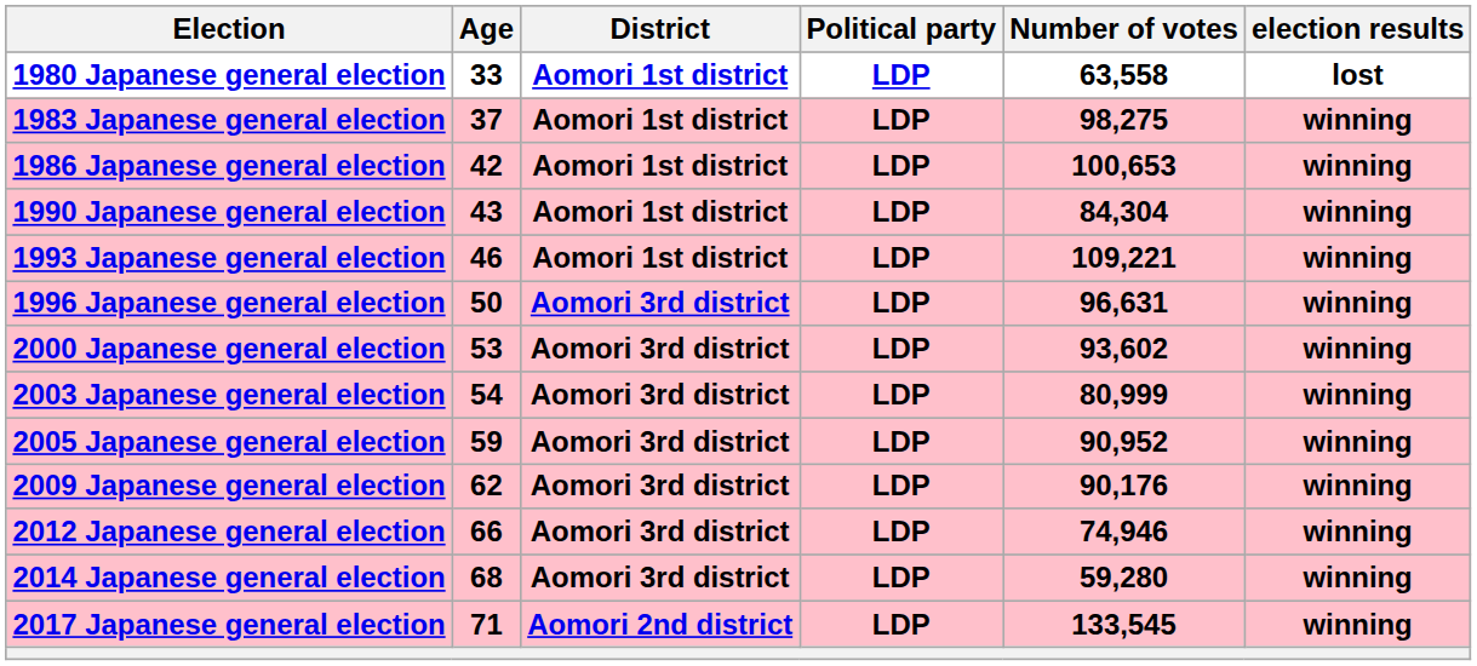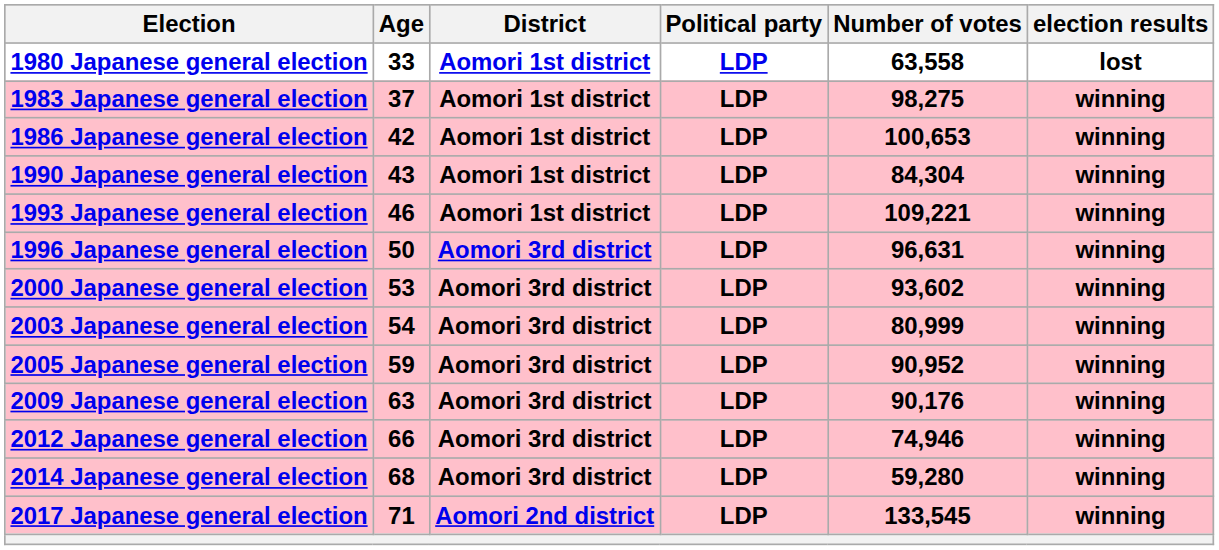 <table class="wikitable" style="text-align:center; font-size:90%">
 <tr>
 <th>Election</th>
 <th>Age</th>
 <th>District</th>
 <th>Political party</th>
 <th>Number of votes</th>
 <th>election results</th>
 </tr>
 <tr>
 <td style="background:white;"><strong><a href='#'>1980 Japanese general election</a></strong></td>
 <td style="background:white;"><strong>33</strong></td>
 <td style="background:white;"><a href='#'><strong>Aomori 1st district</strong></a></td>
 <td style="background:white;"><strong><a href='#'>LDP</a></strong></td>
 <td style="background:white;"><strong>63,558</strong></td>
 <td style="background:white;"><strong>lost</strong></td>
 </tr>
 <tr>
 <td style="background:Pink;"><strong><a href='#'>1983 Japanese general election</a></strong></td>
 <td style="background:Pink;"><strong>37</strong></td>
 <td style="background:Pink;"><strong>Aomori 1st district</strong></td>
 <td style="background:Pink;"><strong>LDP</strong></td>
 <td style="background:Pink;"><strong>98,275</strong></td>
 <td style="background:Pink;"><strong>winning</strong></td>
 </tr>
 <tr>
 <td style="background:Pink;"><strong><a href='#'>1986 Japanese general election</a></strong></td>
 <td style="background:Pink;"><strong>42</strong></td>
 <td style="background:Pink;"><strong>Aomori 1st district</strong></td>
 <td style="background:Pink;"><strong>LDP</strong></td>
 <td style="background:Pink;"><strong>100,653</strong></td>
 <td style="background:Pink;"><strong>winning</strong></td>
 </tr>
 <tr>
 <td style="background:Pink;"><strong><a href='#'>1990 Japanese general election</a></strong></td>
 <td style="background:Pink;"><strong>43</strong></td>
 <td style="background:Pink;"><strong>Aomori 1st district</strong></td>
 <td style="background:Pink;"><strong>LDP</strong></td>
 <td style="background:Pink;"><strong>84,304</strong></td>
 <td style="background:Pink;"><strong>winning</strong></td>
 </tr>
 <tr>
 <td style="background:Pink;"><strong><a href='#'>1993 Japanese general election</a></strong></td>
 <td style="background:Pink;"><strong>46</strong></td>
 <td style="background:Pink;"><strong>Aomori 1st district</strong></td>
 <td style="background:Pink;"><strong>LDP</strong></td>
 <td style="background:Pink;"><strong>109,221</strong></td>
 <td style="background:Pink;"><strong>winning</strong></td>
 </tr>
 <tr>
 <td style="background:Pink;"><strong><a href='#'>1996 Japanese general election</a></strong></td>
 <td style="background:Pink;"><strong>50</strong></td>
 <td style="background:Pink;"><strong><a href='#'>Aomori 3rd district</a></strong></td>
 <td style="background:Pink;"><strong>LDP</strong></td>
 <td style="background:Pink;"><strong>96,631</strong></td>
 <td style="background:Pink;"><strong>winning</strong></td>
 </tr>
 <tr>
 <td style="background:Pink;"><strong><a href='#'>2000 Japanese general election</a></strong></td>
 <td style="background:Pink;"><strong>53</strong></td>
 <td style="background:Pink;"><strong>Aomori 3rd district</strong></td>
 <td style="background:Pink;"><strong>LDP</strong></td>
 <td style="background:Pink;"><strong>93,602</strong></td>
 <td style="background:Pink;"><strong>winning</strong></td>
 </tr>
 <tr>
 <td style="background:Pink;"><strong><a href='#'>2003 Japanese general election</a></strong></td>
 <td style="background:Pink;"><strong>54</strong></td>
 <td style="background:Pink;"><strong>Aomori 3rd district</strong></td>
 <td style="background:Pink;"><strong>LDP</strong></td>
 <td style="background:Pink;"><strong>80,999</strong></td>
 <td style="background:Pink;"><strong>winning</strong></td>
 </tr>
 <tr>
 <td style="background:Pink;"><strong><a href='#'>2005 Japanese general election</a></strong></td>
 <td style="background:Pink;"><strong>59</strong></td>
 <td style="background:Pink;"><strong>Aomori 3rd district</strong></td>
 <td style="background:Pink;"><strong>LDP</strong></td>
 <td style="background:Pink;"><strong>90,952</strong></td>
 <td style="background:Pink;"><strong>winning</strong></td>
 </tr>
 <tr>
 <td style="background:Pink;"><strong><a href='#'>2009 Japanese general election</a></strong></td>
-<td style="background:Pink;"><strong>62</strong></td>
+<td style="background:Pink;"><strong>63</strong></td>
 <td style="background:Pink;"><strong>Aomori 3rd district</strong></td>
 <td style="background:Pink;"><strong>LDP</strong></td>
 <td style="background:Pink;"><strong>90,176</strong></td>
 <td style="background:Pink;"><strong>winning</strong></td>
 </tr>
 <tr>
 <td style="background:Pink;"><strong><a href='#'>2012 Japanese general election</a></strong></td>
 <td style="background:Pink;"><strong>66</strong></td>
 <td style="background:Pink;"><strong>Aomori 3rd district</strong></td>
 <td style="background:Pink;"><strong>LDP</strong></td>
 <td style="background:Pink;"><strong>74,946</strong></td>
 <td style="background:Pink;"><strong>winning</strong></td>
 </tr>
 <tr>
 <td style="background:Pink;"><strong><a href='#'>2014 Japanese general election</a></strong></td>
 <td style="background:Pink;"><strong>68</strong></td>
 <td style="background:Pink;"><strong>Aomori 3rd district</strong></td>
 <td style="background:Pink;"><strong>LDP</strong></td>
 <td style="background:Pink;"><strong>59,280</strong></td>
 <td style="background:Pink;"><strong>winning</strong></td>
 </tr>
 <tr>
 <td style="background:Pink;"><strong><a href='#'>2017 Japanese general election</a></strong></td>
 <td style="background:Pink;"><strong>71</strong></td>
 <td style="background:Pink;"><strong><a href='#'>Aomori 2nd district</a></strong></td>
 <td style="background:Pink;"><strong>LDP</strong></td>
 <td style="background:Pink;"><strong>133,545</strong></td>
 <td style="background:Pink;"><strong>winning</strong></td>
 </tr>
 <tr>
 <th colspan="6"></th>
 </tr>
 </table>
